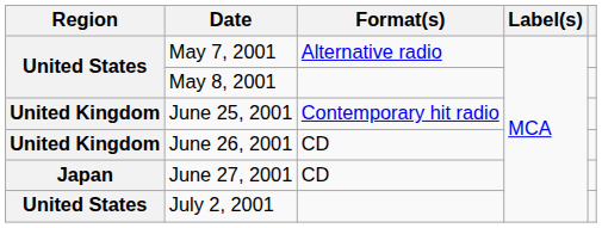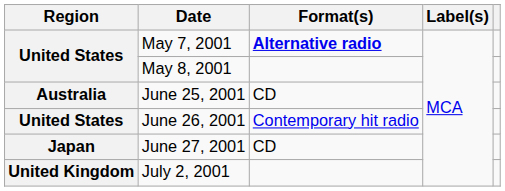 <table class="wikitable plainrowheaders">
 <tr>
 <th scope="col">Region</th>
 <th scope="col">Date</th>
 <th scope="col">Format(s)</th>
 <th scope="col">Label(s)</th>
 <th scope="col"></th>
 </tr>
 <tr>
 <th scope="row" rowspan="2">United States</th>
 <td>May 7, 2001</td>
-<td><a href='#'>Alternative radio</a></td>
+<td><strong><a href='#'>Alternative radio</a></strong></td>
 <td rowspan="6"><a href='#'>MCA</a></td>
 <td></td>
 </tr>
 <tr>
 <td>May 8, 2001</td>
 <td></td>
 <td></td>
 </tr>
 <tr>
-<th scope="row">United Kingdom</th>
+<th scope="row">Australia</th>
 <td>June 25, 2001</td>
-<td><a href='#'>Contemporary hit radio</a></td>
+<td>CD</td>
 <td></td>
 </tr>
 <tr>
-<th scope="row">United Kingdom</th>
+<th scope="row">United States</th>
 <td>June 26, 2001</td>
-<td>CD</td>
+<td><a href='#'>Contemporary hit radio</a></td>
 <td></td>
 </tr>
 <tr>
 <th scope="row">Japan</th>
 <td>June 27, 2001</td>
 <td>CD</td>
 <td></td>
 </tr>
 <tr>
-<th scope="row">United States</th>
+<th scope="row">United Kingdom</th>
 <td>July 2, 2001</td>
 <td></td>
 <td></td>
 </tr>
 </table>
